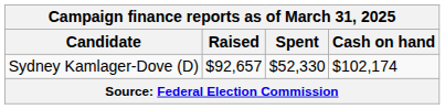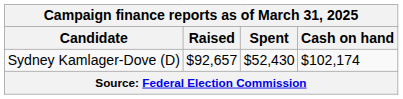 <table class="wikitable sortable">
 <tr>
 <th colspan=4>Campaign finance reports as of March 31, 2025</th>
 </tr>
 <tr style="text-align:center;">
 <th>Candidate</th>
 <th>Raised</th>
 <th>Spent</th>
 <th>Cash on hand</th>
 </tr>
 <tr>
 <td>Sydney Kamlager-Dove (D)</td>
 <td>$92,657</td>
-<td>$52,330</td>
+<td>$52,430</td>
 <td>$102,174</td>
 </tr>
 <tr>
 <th colspan="4"><small>Source: <a href='#'>Federal Election Commission</a></small></th>
 </tr>
 </table>
